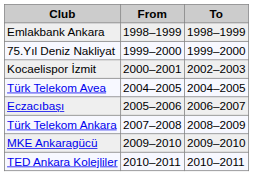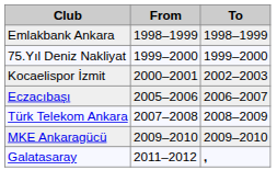 <table bgcolor="#f7f8ff" cellpadding="3" cellspacing="0" border="1" style="font-size: 95%; border: gray solid 1px; border-collapse: collapse;">
 <tr bgcolor="#CCCCCC">
 <td align="center"><strong>Club</strong></td>
 <td align="center"><strong>From</strong></td>
 <td align="center"><strong>To</strong></td>
 </tr>
 <tr bgcolor="#EFEFEF" align="left">
 <td>Emlakbank Ankara</td>
 <td>1998–1999</td>
 <td>1998–1999</td>
 </tr>
 <tr align="left">
 <td>75.Yıl Deniz Nakliyat</td>
 <td>1999–2000</td>
 <td>1999–2000</td>
 </tr>
 <tr bgcolor="#EFEFEF" align="left">
 <td>Kocaelispor İzmit</td>
 <td>2000–2001</td>
 <td>2002–2003</td>
 </tr>
-<tr align="left">
-<td><a href='#'>Türk Telekom Avea</a></td>
-<td>2004–2005</td>
-<td>2004–2005</td>
-</tr>
 <tr bgcolor="#EFEFEF" align="left">
 <td><a href='#'>Eczacıbaşı</a></td>
 <td>2005–2006</td>
 <td>2006–2007</td>
 </tr>
 <tr align="left">
 <td><a href='#'>Türk Telekom Ankara</a></td>
 <td>2007–2008</td>
 <td>2008–2009</td>
 </tr>
 <tr bgcolor="#EFEFEF" align="left">
 <td><a href='#'>MKE Ankaragücü</a></td>
 <td>2009–2010</td>
 <td>2009–2010</td>
 </tr>
 <tr align="left">
-<td><a href='#'>TED Ankara Kolejliler</a></td>
-<td>2010–2011</td>
-<td>2010–2011</td>
+<td><a href='#'>Galatasaray</a></td>
+<td>2011–2012</td>
+<td><strong>,</strong></td>
 </tr>
 </table>
